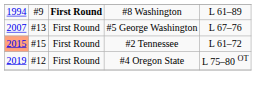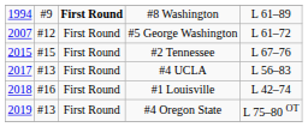 <table class="wikitable" style="text-align:center">
 <tr>
 </tr>
 <tr>
 <td rowspan=1><a href='#'>1994</a></td>
 <td>#9</td>
 <td><strong>First Round</strong></td>
 <td>#8 Washington</td>
 <td>L 61–89</td>
 </tr>
 <tr style="text-align:center;">
 <td rowspan=1><a href='#'>2007</a></td>
-<td>#13</td>
+<td>#12</td>
 <td>First Round</td>
 <td>#5 George Washington</td>
+<td>L 61–72</td>
+</tr>
+<tr style="text-align:center;">
+<td rowspan=1><a href='#'>2015</a></td>
+<td>#15</td>
+<td>First Round</td>
+<td>#2 Tennessee</td>
 <td>L 67–76</td>
 </tr>
 <tr style="text-align:center;">
-<td rowspan=1 style="background: lightsalmon;"><a href='#'>2015</a></td>
-<td>#15</td>
+<td rowspan=1><a href='#'>2017</a></td>
+<td>#13</td>
 <td>First Round</td>
-<td>#2 Tennessee</td>
-<td>L 61–72</td>
+<td>#4 UCLA</td>
+<td>L 56–83</td>
+</tr>
+<tr style="text-align:center;">
+<td rowspan=1><a href='#'>2018</a></td>
+<td>#16</td>
+<td>First Round</td>
+<td>#1 Louisville</td>
+<td>L 42–74</td>
 </tr>
 <tr style="text-align:center;">
 <td rowspan=1><a href='#'>2019</a></td>
-<td>#12</td>
+<td>#13</td>
 <td>First Round</td>
 <td>#4 Oregon State</td>
 <td>L 75–80 <sup>OT</sup></td>
 </tr>
 <tr style="text-align:center;">
 </tr>
 </table>
